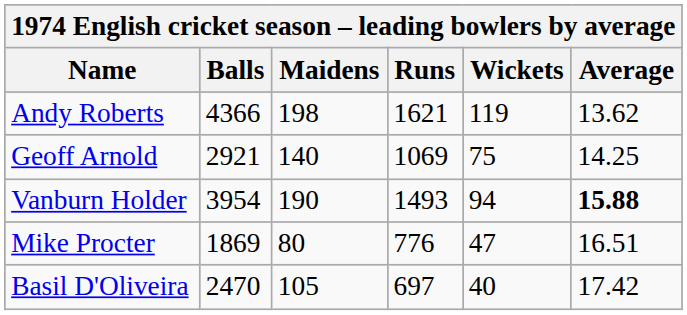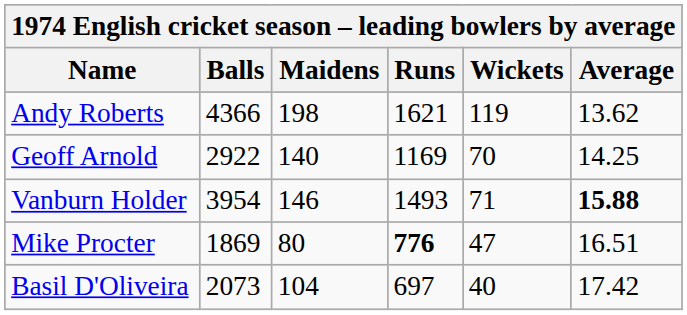 <table class="wikitable">
 <tr>
 <th bgcolor="#efefef" colspan="7">1974 English cricket season – leading bowlers by average</th>
 </tr>
 <tr bgcolor="#efefef">
 <th>Name</th>
 <th>Balls</th>
 <th>Maidens</th>
 <th>Runs</th>
 <th>Wickets</th>
 <th>Average</th>
 </tr>
 <tr>
 <td><a href='#'>Andy Roberts</a></td>
 <td>4366</td>
 <td>198</td>
 <td>1621</td>
 <td>119</td>
 <td>13.62</td>
 </tr>
 <tr>
 <td><a href='#'>Geoff Arnold</a></td>
-<td>2921</td>
+<td>2922</td>
 <td>140</td>
-<td>1069</td>
-<td>75</td>
+<td>1169</td>
+<td>70</td>
 <td>14.25</td>
 </tr>
 <tr>
 <td><a href='#'>Vanburn Holder</a></td>
 <td>3954</td>
-<td>190</td>
+<td>146</td>
 <td>1493</td>
-<td>94</td>
+<td>71</td>
 <td><strong>15.88</strong></td>
 </tr>
 <tr>
 <td><a href='#'>Mike Procter</a></td>
 <td>1869</td>
 <td>80</td>
-<td>776</td>
+<td><strong>776</strong></td>
 <td>47</td>
 <td>16.51</td>
 </tr>
 <tr>
 <td><a href='#'>Basil D'Oliveira</a></td>
-<td>2470</td>
-<td>105</td>
+<td>2073</td>
+<td>104</td>
 <td>697</td>
 <td>40</td>
 <td>17.42</td>
 </tr>
 </table>
